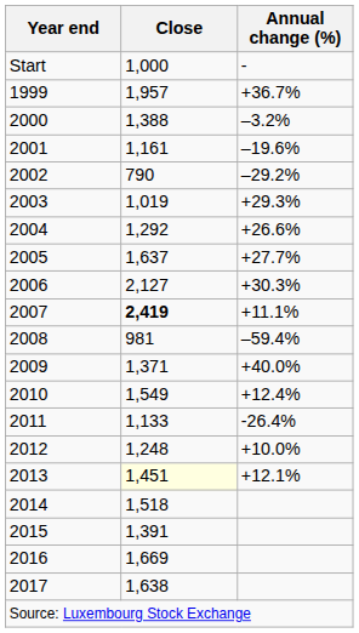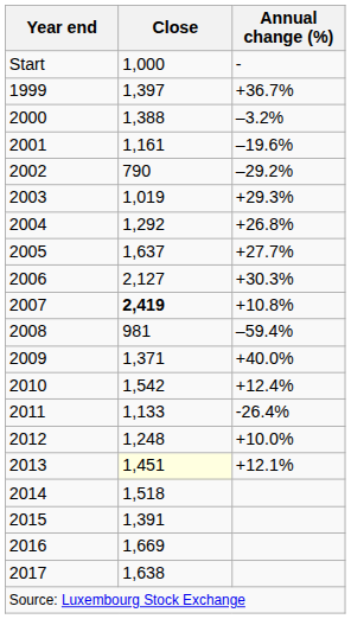 <table class="wikitable">
 <tr>
 <th width=100>Year end</th>
 <th width=100>Close</th>
 <th width=100>Annual change (%)</th>
 </tr>
 <tr>
 <td>Start</td>
 <td>1,000</td>
 <td>-</td>
 </tr>
 <tr>
 <td>1999</td>
-<td>1,957</td>
+<td>1,397</td>
 <td> +36.7%</td>
 </tr>
 <tr>
 <td>2000</td>
 <td>1,388</td>
 <td> –3.2%</td>
 </tr>
 <tr>
 <td>2001</td>
 <td>1,161</td>
 <td> –19.6%</td>
 </tr>
 <tr>
 <td>2002</td>
 <td>790</td>
 <td> –29.2%</td>
 </tr>
 <tr>
 <td>2003</td>
 <td>1,019</td>
 <td> +29.3%</td>
 </tr>
 <tr>
 <td>2004</td>
 <td>1,292</td>
-<td> +26.6%</td>
+<td> +26.8%</td>
 </tr>
 <tr>
 <td>2005</td>
 <td>1,637</td>
 <td> +27.7%</td>
 </tr>
 <tr>
 <td>2006</td>
 <td>2,127</td>
 <td> +30.3%</td>
 </tr>
 <tr>
 <td>2007</td>
 <td><strong>2,419</strong></td>
-<td> +11.1%</td>
+<td> +10.8%</td>
 </tr>
 <tr>
 <td>2008</td>
 <td>981</td>
 <td> –59.4%</td>
 </tr>
 <tr>
 <td>2009</td>
 <td>1,371</td>
 <td> +40.0%</td>
 </tr>
 <tr>
 <td>2010</td>
-<td>1,549</td>
+<td>1,542</td>
 <td> +12.4%</td>
 </tr>
 <tr>
 <td>2011</td>
 <td>1,133</td>
 <td> -26.4%</td>
 </tr>
 <tr>
 <td>2012</td>
 <td>1,248</td>
 <td> +10.0%</td>
 </tr>
 <tr>
 <td>2013</td>
 <td style="background: lightyellow;">1,451</td>
 <td> +12.1%</td>
 </tr>
 <tr>
 <td>2014</td>
 <td>1,518</td>
 <td></td>
 </tr>
 <tr>
 <td>2015</td>
 <td>1,391</td>
 <td></td>
 </tr>
 <tr>
 <td>2016</td>
 <td>1,669</td>
 <td></td>
 </tr>
 <tr>
 <td>2017</td>
 <td>1,638</td>
 <td></td>
 </tr>
 <tr>
 <td colspan=3><small>Source: <a href='#'>Luxembourg Stock Exchange</a></small></td>
 </tr>
 </table>
